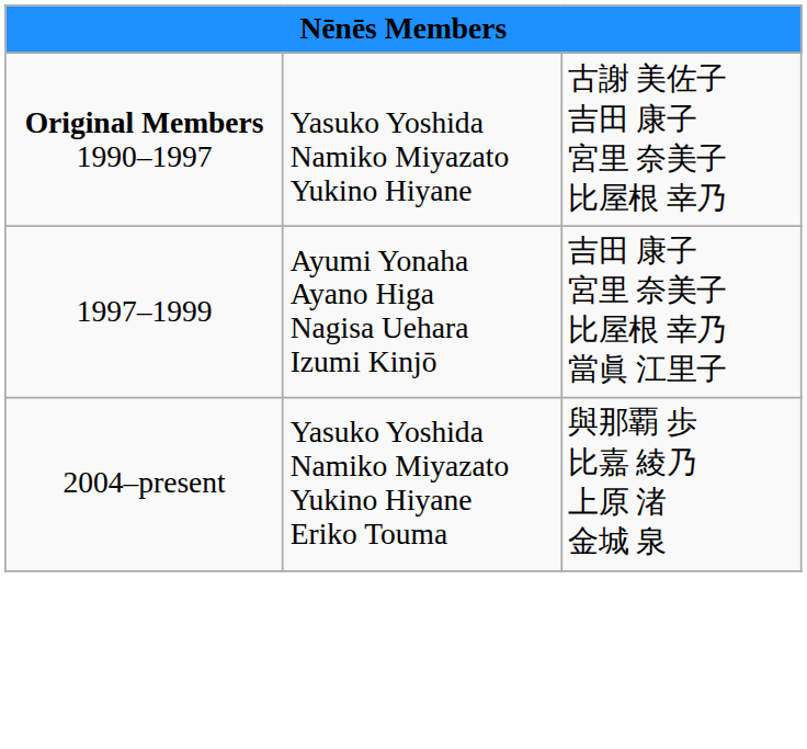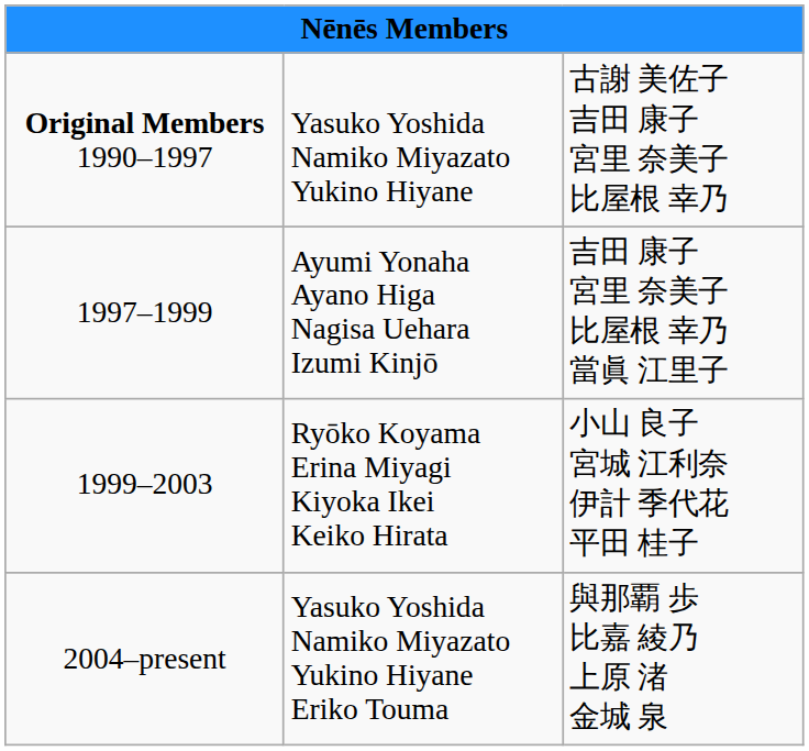 <table class="wikitable">
 <tr>
 <th style="background-color:DodgerBlue;" colspan="3" align="center">Nēnēs Members</th>
 </tr>
 <tr>
 <td width="140" align="center"><strong>Original Members</strong> <br> 1990–1997</td>
 <td width="140"> <br> Yasuko Yoshida <br> Namiko Miyazato <br> Yukino Hiyane</td>
 <td width="120">古謝 美佐子 <br> 吉田 康子 <br> 宮里 奈美子 <br> 比屋根 幸乃</td>
 </tr>
 <tr>
 <td width="140" align="center">1997–1999</td>
 <td width="140">Ayumi Yonaha  <br> Ayano Higa <br> Nagisa Uehara <br> Izumi Kinjō</td>
 <td width="120">吉田 康子 <br> 宮里 奈美子 <br> 比屋根 幸乃 <br> 當眞 江里子</td>
 </tr>
 <tr>
+<td width="140" align="center">1999–2003</td>
+<td width="140">Ryōko Koyama <br> Erina Miyagi <br> Kiyoka Ikei <br> Keiko Hirata</td>
+<td width="120">小山 良子 <br> 宮城 江利奈 <br> 伊計 季代花 <br> 平田 桂子</td>
+</tr>
+<tr>
 <td width="140" align="center">2004–present</td>
 <td width="140">Yasuko Yoshida <br> Namiko Miyazato <br> Yukino Hiyane <br> Eriko Touma</td>
 <td width="120">與那覇 歩 <br> 比嘉 綾乃 <br> 上原 渚 <br> 金城 泉</td>
 </tr>
 </table>
